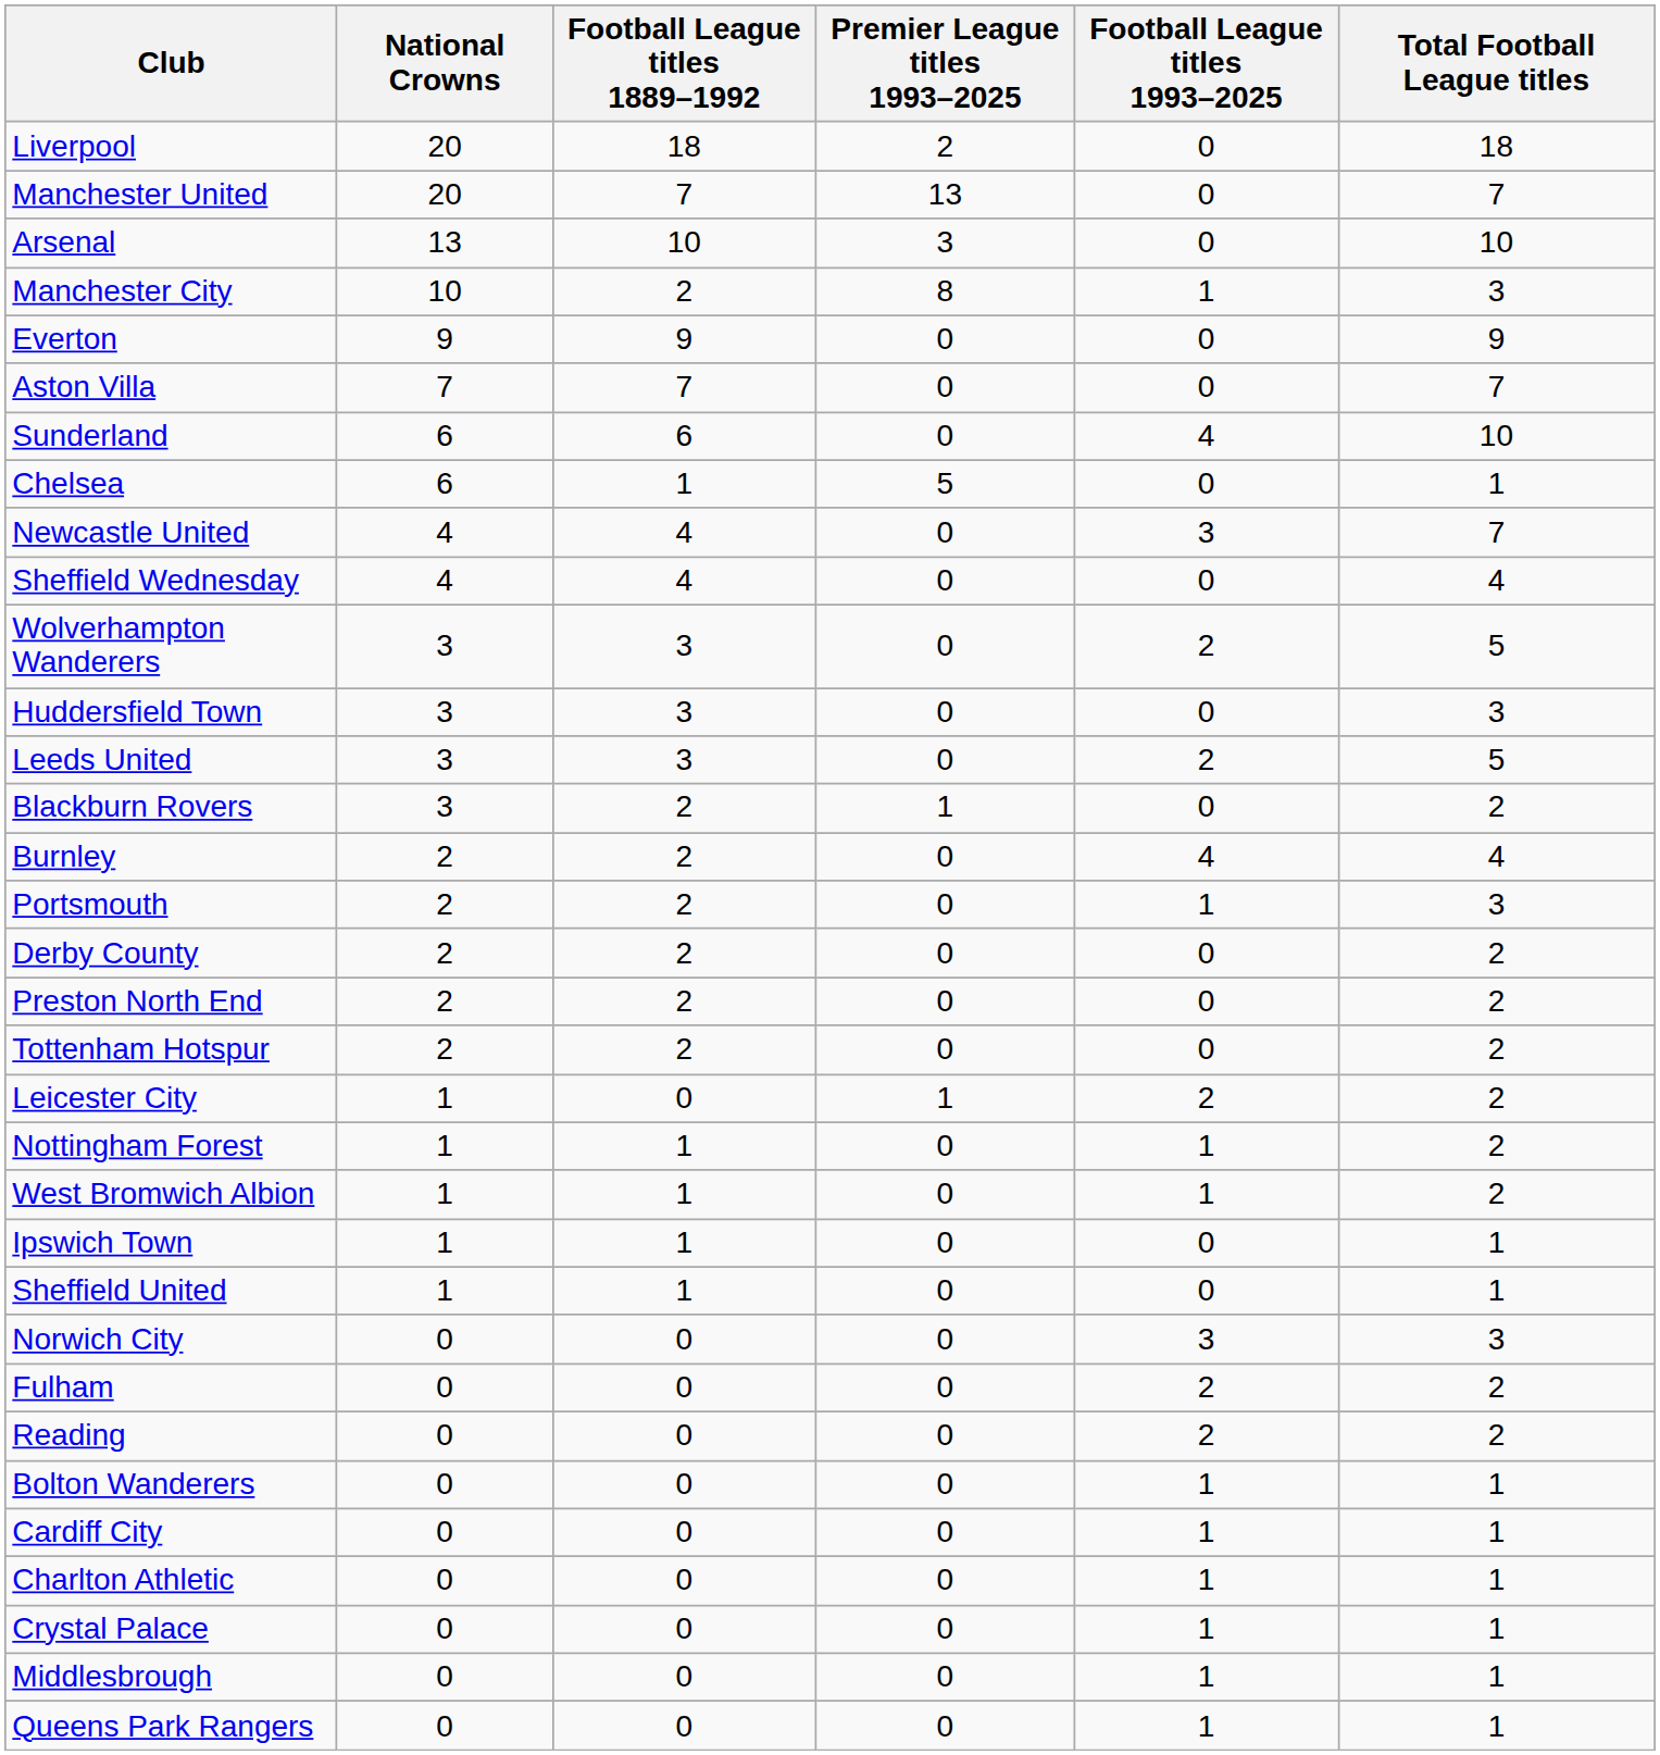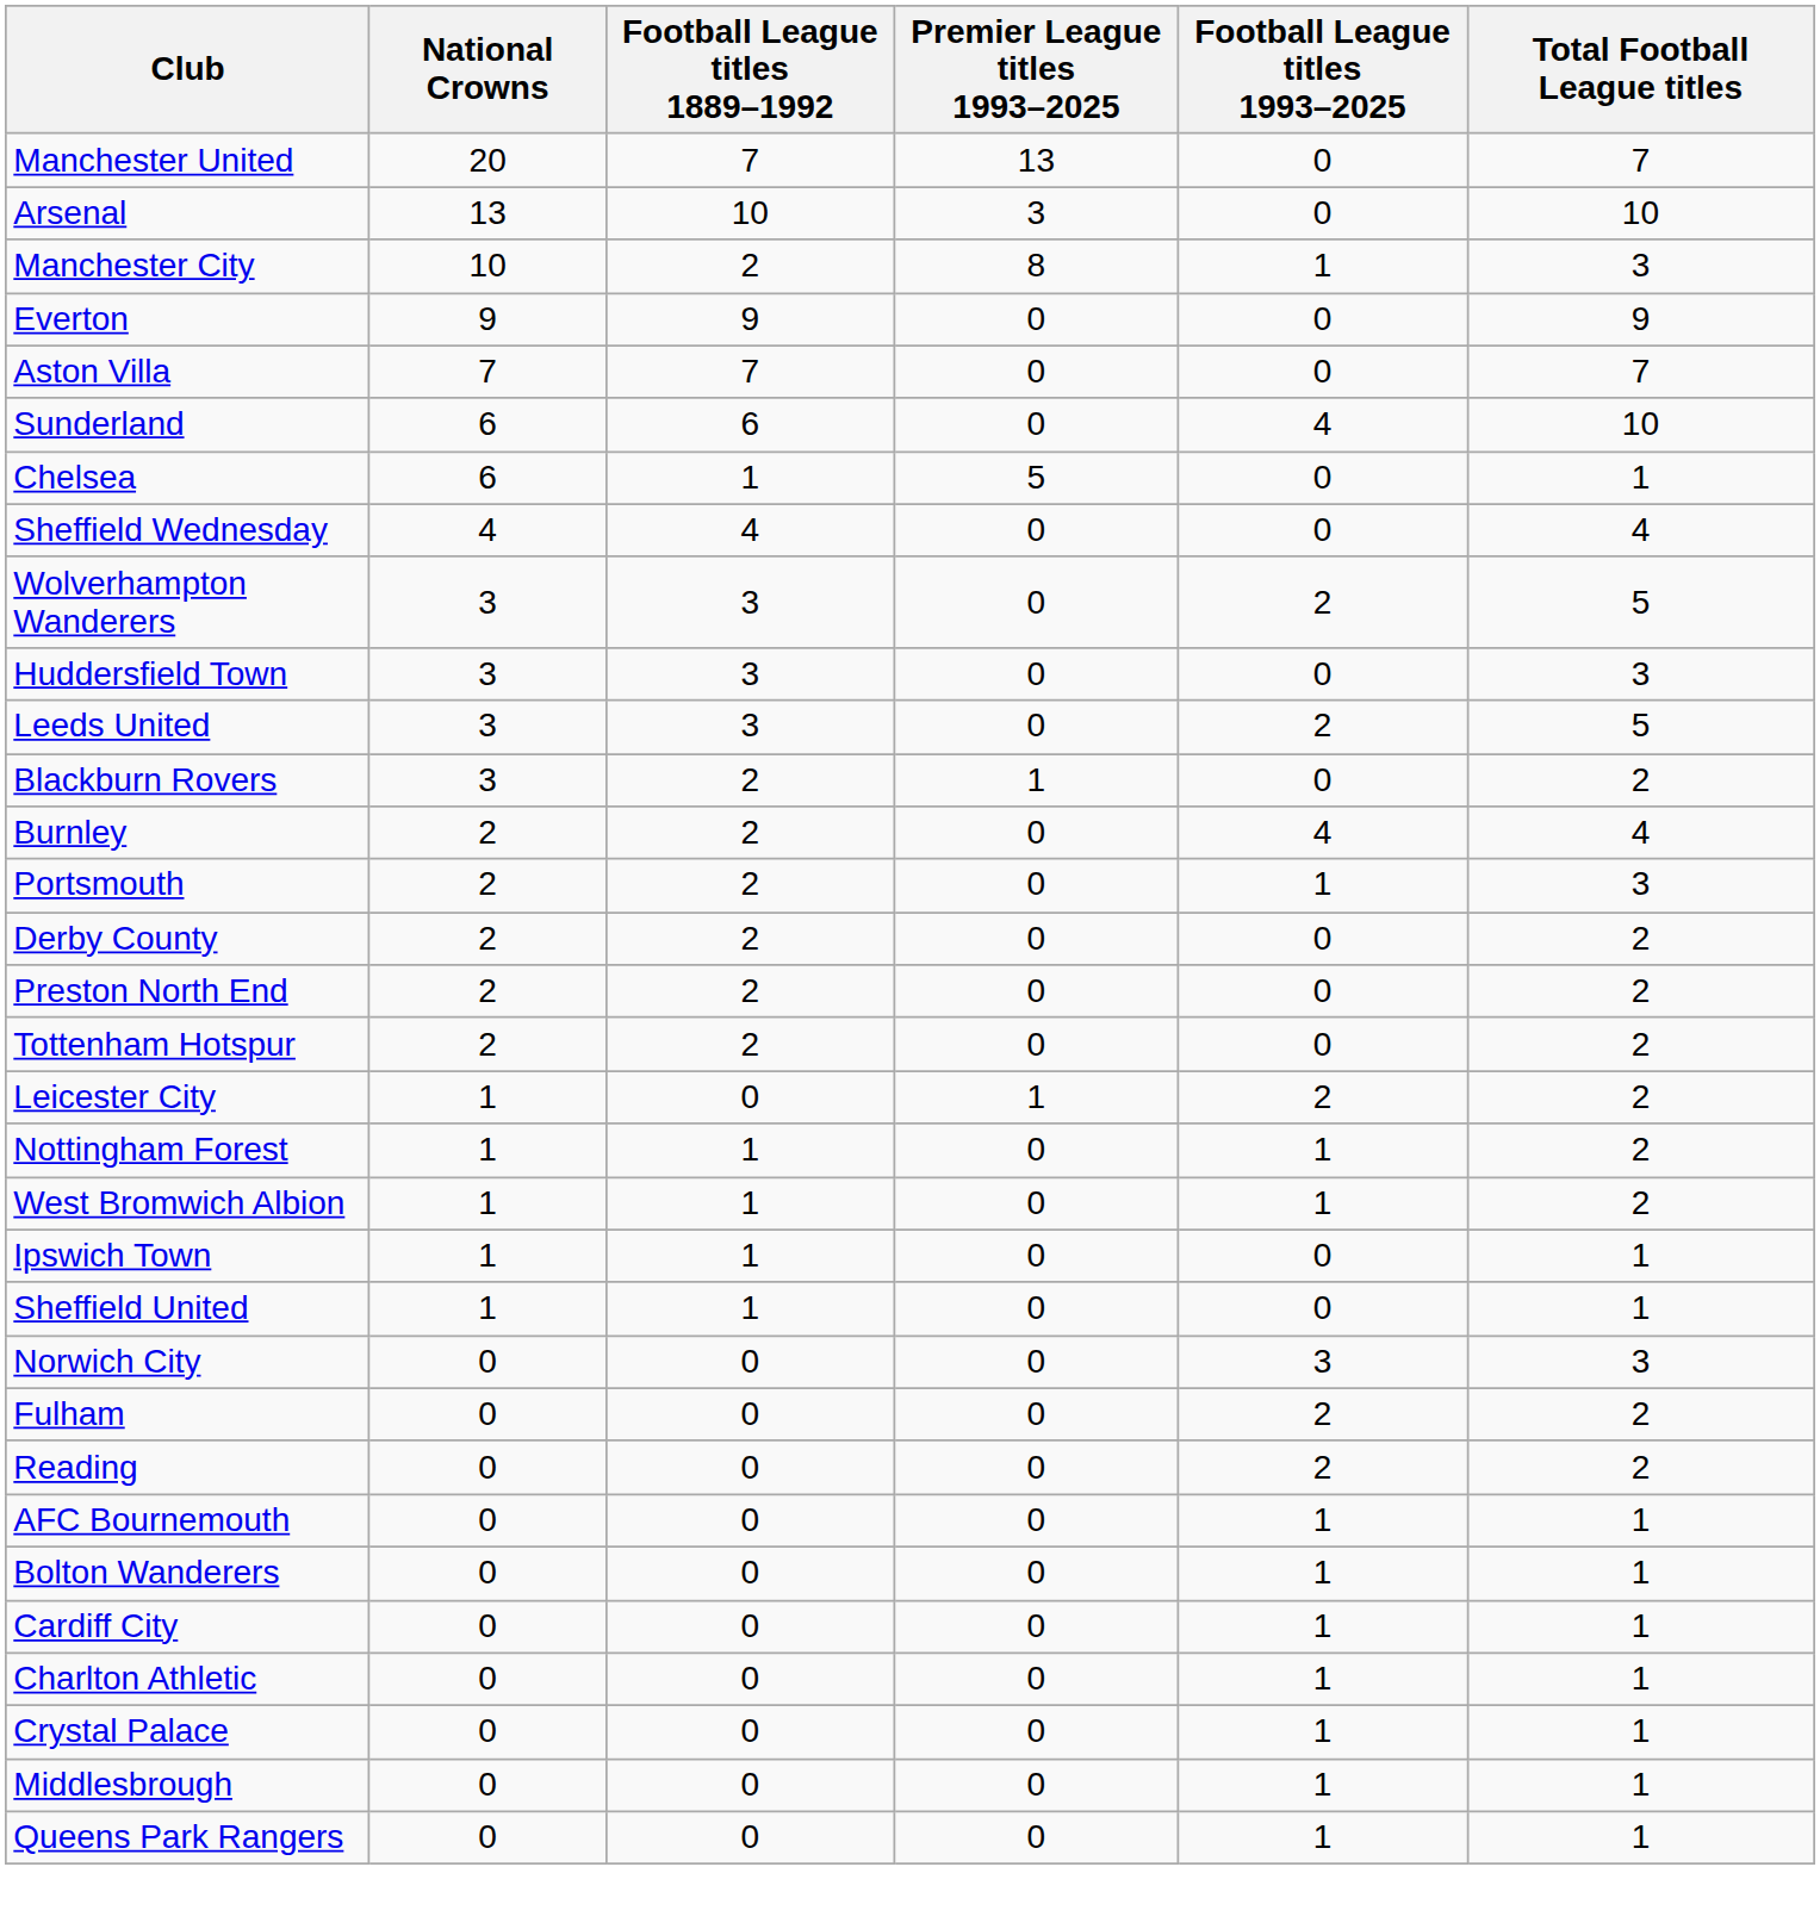 <table class="wikitable sortable" style="text-align:center">
 <tr>
 <th>Club</th>
 <th>National Crowns</th>
 <th>Football League titles<br> 1889–1992</th>
 <th>Premier League titles<br> 1993–2025</th>
 <th>Football League titles<br> 1993–2025</th>
 <th>Total Football League titles<br></th>
-</tr>
-<tr>
-<td align=left><a href='#'>Liverpool</a></td>
-<td>20</td>
-<td>18</td>
-<td>2</td>
-<td>0</td>
-<td>18</td>
 </tr>
 <tr>
 <td align=left><a href='#'>Manchester United</a></td>
 <td>20</td>
 <td>7</td>
 <td>13</td>
 <td>0</td>
 <td>7</td>
 </tr>
 <tr>
 <td align=left><a href='#'>Arsenal</a></td>
 <td>13</td>
 <td>10</td>
 <td>3</td>
 <td>0</td>
 <td>10</td>
 </tr>
 <tr>
 <td align=left><a href='#'>Manchester City</a></td>
 <td>10</td>
 <td>2</td>
 <td>8</td>
 <td>1</td>
 <td>3</td>
 </tr>
 <tr>
 <td align=left><a href='#'>Everton</a></td>
 <td>9</td>
 <td>9</td>
 <td>0</td>
 <td>0</td>
 <td>9</td>
 </tr>
 <tr>
 <td align=left><a href='#'>Aston Villa</a></td>
 <td>7</td>
 <td>7</td>
 <td>0</td>
 <td>0</td>
 <td>7</td>
 </tr>
 <tr>
 <td align=left><a href='#'>Sunderland</a></td>
 <td>6</td>
 <td>6</td>
 <td>0</td>
 <td>4</td>
 <td>10</td>
 </tr>
 <tr>
 <td align=left><a href='#'>Chelsea</a></td>
 <td>6</td>
 <td>1</td>
 <td>5</td>
 <td>0</td>
 <td>1</td>
-</tr>
-<tr>
-<td align=left><a href='#'>Newcastle United</a></td>
-<td>4</td>
-<td>4</td>
-<td>0</td>
-<td>3</td>
-<td>7</td>
 </tr>
 <tr>
 <td align=left><a href='#'>Sheffield Wednesday</a></td>
 <td>4</td>
 <td>4</td>
 <td>0</td>
 <td>0</td>
 <td>4</td>
 </tr>
 <tr>
 <td align=left><a href='#'>Wolverhampton Wanderers</a></td>
 <td>3</td>
 <td>3</td>
 <td>0</td>
 <td>2</td>
 <td>5</td>
 </tr>
 <tr>
 <td align=left><a href='#'>Huddersfield Town</a></td>
 <td>3</td>
 <td>3</td>
 <td>0</td>
 <td>0</td>
 <td>3</td>
 </tr>
 <tr>
 <td align=left><a href='#'>Leeds United</a></td>
 <td>3</td>
 <td>3</td>
 <td>0</td>
 <td>2</td>
 <td>5</td>
 </tr>
 <tr>
 <td align=left><a href='#'>Blackburn Rovers</a></td>
 <td>3</td>
 <td>2</td>
 <td>1</td>
 <td>0</td>
 <td>2</td>
 </tr>
 <tr>
 <td align=left><a href='#'>Burnley</a></td>
 <td>2</td>
 <td>2</td>
 <td>0</td>
 <td>4</td>
 <td>4</td>
 </tr>
 <tr>
 <td align=left><a href='#'>Portsmouth</a></td>
 <td>2</td>
 <td>2</td>
 <td>0</td>
 <td>1</td>
 <td>3</td>
 </tr>
 <tr>
 <td align=left><a href='#'>Derby County</a></td>
 <td>2</td>
 <td>2</td>
 <td>0</td>
 <td>0</td>
 <td>2</td>
 </tr>
 <tr>
 <td align=left><a href='#'>Preston North End</a></td>
 <td>2</td>
 <td>2</td>
 <td>0</td>
 <td>0</td>
 <td>2</td>
 </tr>
 <tr>
 <td align=left><a href='#'>Tottenham Hotspur</a></td>
 <td>2</td>
 <td>2</td>
 <td>0</td>
 <td>0</td>
 <td>2</td>
 </tr>
 <tr>
 <td align=left><a href='#'>Leicester City</a></td>
 <td>1</td>
 <td>0</td>
 <td>1</td>
 <td>2</td>
 <td>2</td>
 </tr>
 <tr>
 <td align=left><a href='#'>Nottingham Forest</a></td>
 <td>1</td>
 <td>1</td>
 <td>0</td>
 <td>1</td>
 <td>2</td>
 </tr>
 <tr>
 <td align=left><a href='#'>West Bromwich Albion</a></td>
 <td>1</td>
 <td>1</td>
 <td>0</td>
 <td>1</td>
 <td>2</td>
 </tr>
 <tr>
 <td align=left><a href='#'>Ipswich Town</a></td>
 <td>1</td>
 <td>1</td>
 <td>0</td>
 <td>0</td>
 <td>1</td>
 </tr>
 <tr>
 <td align=left><a href='#'>Sheffield United</a></td>
 <td>1</td>
 <td>1</td>
 <td>0</td>
 <td>0</td>
 <td>1</td>
 </tr>
 <tr>
 <td align=left><a href='#'>Norwich City</a></td>
 <td>0</td>
 <td>0</td>
 <td>0</td>
 <td>3</td>
 <td>3</td>
 </tr>
 <tr>
 <td align=left><a href='#'>Fulham</a></td>
 <td>0</td>
 <td>0</td>
 <td>0</td>
 <td>2</td>
 <td>2</td>
 </tr>
 <tr>
 <td align=left><a href='#'>Reading</a></td>
 <td>0</td>
 <td>0</td>
 <td>0</td>
 <td>2</td>
 <td>2</td>
 </tr>
 <tr>
+<td align=left><a href='#'>AFC Bournemouth</a></td>
+<td>0</td>
+<td>0</td>
+<td>0</td>
+<td>1</td>
+<td>1</td>
+</tr>
+<tr>
 <td align=left><a href='#'>Bolton Wanderers</a></td>
 <td>0</td>
 <td>0</td>
 <td>0</td>
 <td>1</td>
 <td>1</td>
 </tr>
 <tr>
 <td align=left><a href='#'>Cardiff City</a></td>
 <td>0</td>
 <td>0</td>
 <td>0</td>
 <td>1</td>
 <td>1</td>
 </tr>
 <tr>
 <td align=left><a href='#'>Charlton Athletic</a></td>
 <td>0</td>
 <td>0</td>
 <td>0</td>
 <td>1</td>
 <td>1</td>
 </tr>
 <tr>
 <td align=left><a href='#'>Crystal Palace</a></td>
 <td>0</td>
 <td>0</td>
 <td>0</td>
 <td>1</td>
 <td>1</td>
 </tr>
 <tr>
 <td align=left><a href='#'>Middlesbrough</a></td>
 <td>0</td>
 <td>0</td>
 <td>0</td>
 <td>1</td>
 <td>1</td>
 </tr>
 <tr>
 <td align=left><a href='#'>Queens Park Rangers</a></td>
 <td>0</td>
 <td>0</td>
 <td>0</td>
 <td>1</td>
 <td>1</td>
 </tr>
 </table>
